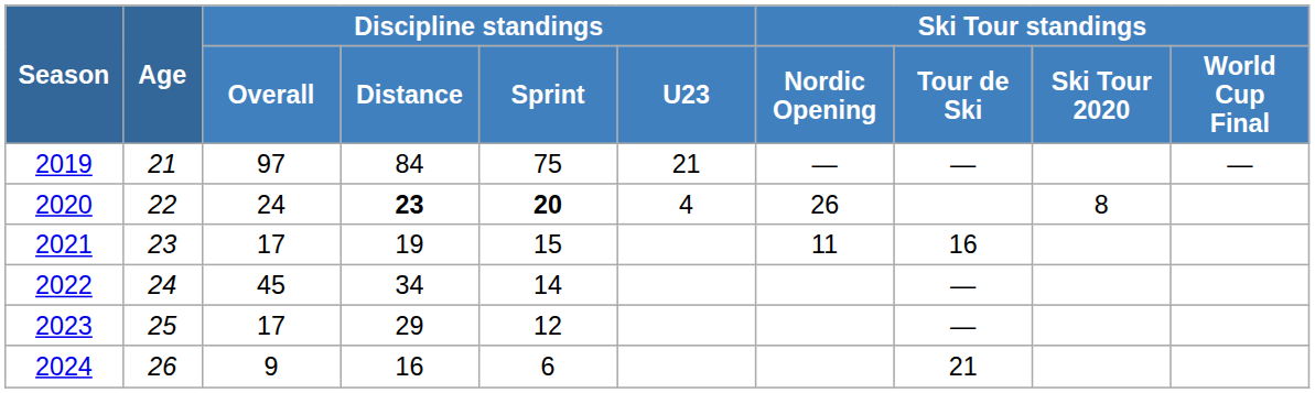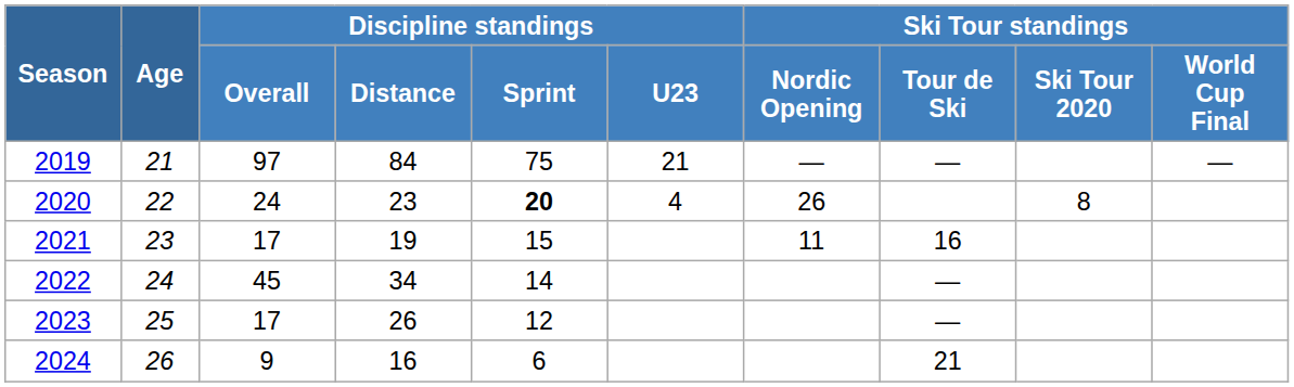 <table class="wikitable" style="font-size:95%; text-align:center; border:grey solid 1px; border-collapse:collapse; background:#ffffff;">
 <tr>
 <th style="background-color:#369; color:white; width:60px;" rowspan="2"> Season </th>
 <th style="background-color:#369; color:white; width:40px;" rowspan="2"> Age </th>
 <th style="background-color:#4180be; color:white;" colspan="4">Discipline standings</th>
 <th style="background-color:#4180be; color:white;" colspan="4">Ski Tour standings</th>
 </tr>
 <tr>
 <th style="background-color:#4180be; color:white; width:75px;">Overall</th>
 <th style="background-color:#4180be; color:white; width:75px;">Distance</th>
 <th style="background-color:#4180be; color:white; width:75px;">Sprint</th>
 <th style="background-color:#4180be; color:white; width:75px;">U23</th>
 <th style="background-color:#4180be; color:white; width:75px;">Nordic<br>Opening</th>
 <th style="background-color:#4180be; color:white; width:75px;">Tour de<br>Ski</th>
 <th style="background-color:#4180be; color:white; width:75px;">Ski Tour<br>2020</th>
 <th style="background-color:#4180be; color:white; width:75px;">World Cup<br>Final</th>
 </tr>
 <tr>
 <td><a href='#'>2019</a></td>
 <td><em>21</em></td>
 <td>97</td>
 <td>84</td>
 <td>75</td>
 <td>21</td>
 <td>—</td>
 <td>—</td>
 <td></td>
 <td>—</td>
 </tr>
 <tr>
 <td><a href='#'>2020</a></td>
 <td><em>22</em></td>
 <td>24</td>
-<td><strong>23</strong></td>
+<td>23</td>
 <td><strong>20</strong></td>
 <td>4</td>
 <td>26</td>
 <td></td>
 <td>8</td>
 <td></td>
 </tr>
 <tr>
 <td><a href='#'>2021</a></td>
 <td><em>23</em></td>
 <td>17</td>
 <td>19</td>
 <td>15</td>
 <td></td>
 <td>11</td>
 <td>16</td>
 <td></td>
 <td></td>
 </tr>
 <tr>
 <td><a href='#'>2022</a></td>
 <td><em>24</em></td>
 <td>45</td>
 <td>34</td>
 <td>14</td>
 <td></td>
 <td></td>
 <td>—</td>
 <td></td>
 <td></td>
 </tr>
 <tr>
 <td><a href='#'>2023</a></td>
 <td><em>25</em></td>
 <td>17</td>
-<td>29</td>
+<td>26</td>
 <td>12</td>
 <td></td>
 <td></td>
 <td>—</td>
 <td></td>
 <td></td>
 </tr>
 <tr>
 <td><a href='#'>2024</a></td>
 <td><em>26</em></td>
 <td>9</td>
 <td>16</td>
 <td>6</td>
 <td></td>
 <td></td>
 <td>21</td>
 <td></td>
 <td></td>
 </tr>
 </table>
